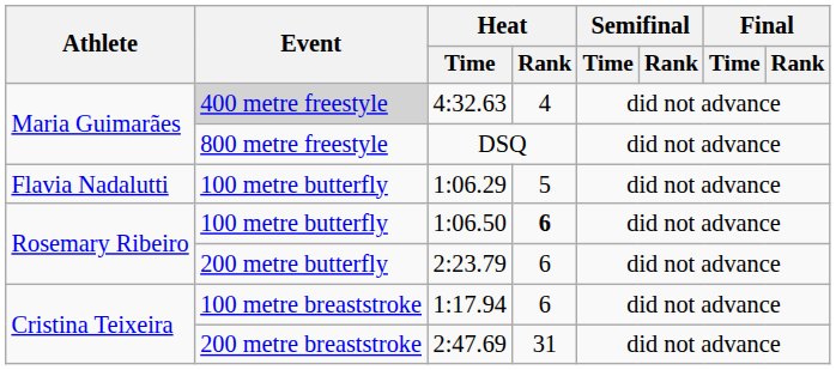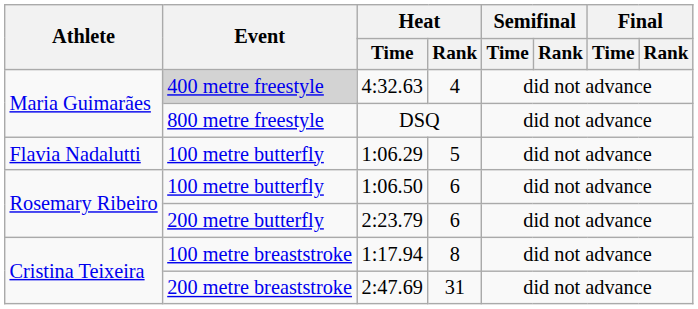 <table class=wikitable style="font-size:90%">
 <tr>
 <th rowspan="2">Athlete</th>
 <th rowspan="2">Event</th>
 <th colspan="2">Heat</th>
 <th colspan="2">Semifinal</th>
 <th colspan="2">Final</th>
 </tr>
 <tr style="font-size:95%">
 <th>Time</th>
 <th>Rank</th>
 <th>Time</th>
 <th>Rank</th>
 <th>Time</th>
 <th>Rank</th>
 </tr>
 <tr align=center>
 <td style="text-align:left;" rowspan="2"><a href='#'>Maria Guimarães</a></td>
 <td style="background: lightgrey; text-align:left;"><a href='#'>400 metre freestyle</a></td>
 <td>4:32.63</td>
 <td>4</td>
 <td colspan=4>did not advance</td>
 </tr>
 <tr align=center>
 <td style="text-align:left;"><a href='#'>800 metre freestyle</a></td>
 <td colspan=2>DSQ</td>
 <td colspan=4>did not advance</td>
 </tr>
 <tr align=center>
 <td style="text-align:left;" rowspan="1"><a href='#'>Flavia Nadalutti</a></td>
 <td style="text-align:left;"><a href='#'>100 metre butterfly</a></td>
 <td>1:06.29</td>
 <td>5</td>
 <td colspan=4>did not advance</td>
 </tr>
 <tr align=center>
 <td style="text-align:left;" rowspan="2"><a href='#'>Rosemary Ribeiro</a></td>
 <td style="text-align:left;"><a href='#'>100 metre butterfly</a></td>
 <td>1:06.50</td>
-<td><strong>6</strong></td>
+<td>6</td>
 <td colspan=4>did not advance</td>
 </tr>
 <tr align=center>
 <td style="text-align:left;"><a href='#'>200 metre butterfly</a></td>
 <td>2:23.79</td>
 <td>6</td>
 <td colspan=4>did not advance</td>
 </tr>
 <tr align=center>
 <td style="text-align:left;" rowspan="2"><a href='#'>Cristina Teixeira</a></td>
 <td align=left><a href='#'>100 metre breaststroke</a></td>
 <td>1:17.94</td>
-<td>6</td>
+<td>8</td>
 <td colspan=4>did not advance</td>
 </tr>
 <tr align=center>
 <td align=left><a href='#'>200 metre breaststroke</a></td>
 <td>2:47.69</td>
 <td>31</td>
 <td colspan=4>did not advance</td>
 </tr>
 </table>
